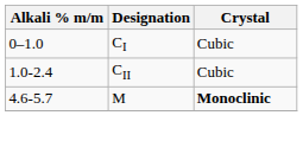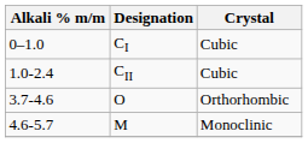 <table class="wikitable">
 <tr>
 <th width="100">Alkali % m/m</th>
 <th width="80">Designation</th>
 <th width="100">Crystal</th>
 </tr>
 <tr>
 <td>0–1.0</td>
 <td>C<sub>I</sub></td>
 <td>Cubic</td>
 </tr>
 <tr>
 <td>1.0-2.4</td>
 <td>C<sub>II</sub></td>
 <td>Cubic</td>
 </tr>
 <tr>
+<td>3.7-4.6</td>
+<td>O</td>
+<td>Orthorhombic</td>
+</tr>
+<tr>
 <td>4.6-5.7</td>
 <td>M</td>
-<td><strong>Monoclinic</strong></td>
+<td>Monoclinic</td>
 </tr>
 <tr>
 </tr>
 </table>
